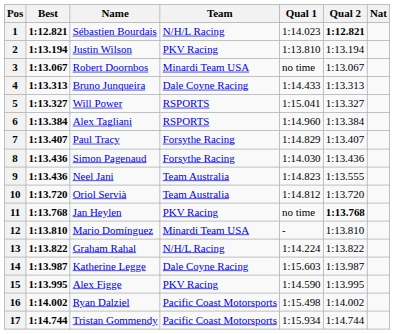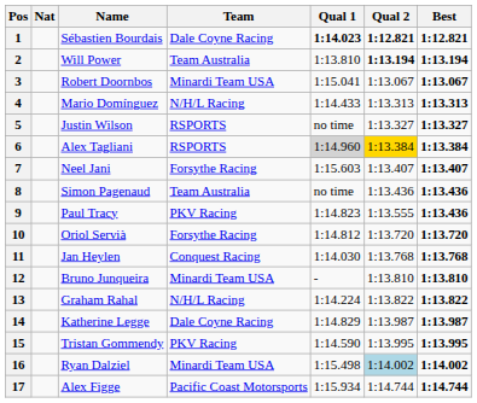 <table class="wikitable" style="font-size: 95%;">
 <tr>
 <th>Pos</th>
-<th>Best</th>
+<th>Nat</th>
 <th>Name</th>
 <th>Team</th>
 <th>Qual 1</th>
 <th>Qual 2</th>
-<th>Nat</th>
+<th>Best</th>
 </tr>
 <tr>
 <th>1</th>
+<td></td>
+<td><a href='#'>Sébastien Bourdais</a></td>
+<td><a href='#'>Dale Coyne Racing</a></td>
+<td><strong>1:14.023</strong></td>
 <td><strong>1:12.821</strong></td>
-<td><a href='#'>Sébastien Bourdais</a></td>
-<td><a href='#'>N/H/L Racing</a></td>
-<td>1:14.023</td>
 <td><strong>1:12.821</strong></td>
-<td></td>
 </tr>
 <tr>
 <th>2</th>
+<td></td>
+<td><a href='#'>Will Power</a></td>
+<td><a href='#'>Team Australia</a></td>
+<td>1:13.810</td>
 <td><strong>1:13.194</strong></td>
-<td><a href='#'>Justin Wilson</a></td>
-<td><a href='#'>PKV Racing</a></td>
-<td>1:13.810</td>
-<td>1:13.194</td>
-<td></td>
+<td><strong>1:13.194</strong></td>
 </tr>
 <tr>
 <th>3</th>
-<td><strong>1:13.067</strong></td>
+<td></td>
 <td><a href='#'>Robert Doornbos</a></td>
 <td><a href='#'>Minardi Team USA</a></td>
-<td>no time</td>
+<td>1:15.041</td>
 <td>1:13.067</td>
-<td></td>
+<td><strong>1:13.067</strong></td>
 </tr>
 <tr>
 <th>4</th>
-<td><strong>1:13.313</strong></td>
-<td><a href='#'>Bruno Junqueira</a></td>
-<td><a href='#'>Dale Coyne Racing</a></td>
+<td></td>
+<td><a href='#'>Mario Domínguez</a></td>
+<td><a href='#'>N/H/L Racing</a></td>
 <td>1:14.433</td>
 <td>1:13.313</td>
-<td></td>
+<td><strong>1:13.313</strong></td>
 </tr>
 <tr>
 <th>5</th>
+<td></td>
+<td><a href='#'>Justin Wilson</a></td>
+<td><a href='#'>RSPORTS</a></td>
+<td>no time</td>
+<td>1:13.327</td>
 <td><strong>1:13.327</strong></td>
-<td><a href='#'>Will Power</a></td>
-<td><a href='#'>RSPORTS</a></td>
-<td>1:15.041</td>
-<td>1:13.327</td>
-<td></td>
 </tr>
 <tr>
 <th>6</th>
-<td><strong>1:13.384</strong></td>
+<td></td>
 <td><a href='#'>Alex Tagliani</a></td>
 <td><a href='#'>RSPORTS</a></td>
-<td>1:14.960</td>
-<td>1:13.384</td>
-<td></td>
+<td style="background: lightgrey;">1:14.960</td>
+<td style="background: gold;">1:13.384</td>
+<td><strong>1:13.384</strong></td>
 </tr>
 <tr>
 <th>7</th>
+<td></td>
+<td><a href='#'>Neel Jani</a></td>
+<td><a href='#'>Forsythe Racing</a></td>
+<td>1:15.603</td>
+<td>1:13.407</td>
 <td><strong>1:13.407</strong></td>
-<td><a href='#'>Paul Tracy</a></td>
-<td><a href='#'>Forsythe Racing</a></td>
-<td>1:14.829</td>
-<td>1:13.407</td>
-<td></td>
 </tr>
 <tr>
 <th>8</th>
+<td></td>
+<td><a href='#'>Simon Pagenaud</a></td>
+<td><a href='#'>Team Australia</a></td>
+<td>no time</td>
+<td>1:13.436</td>
 <td><strong>1:13.436</strong></td>
-<td><a href='#'>Simon Pagenaud</a></td>
-<td><a href='#'>Forsythe Racing</a></td>
-<td>1:14.030</td>
-<td>1:13.436</td>
-<td></td>
 </tr>
 <tr>
 <th>9</th>
-<td><strong>1:13.436</strong></td>
-<td><a href='#'>Neel Jani</a></td>
-<td><a href='#'>Team Australia</a></td>
+<td></td>
+<td><a href='#'>Paul Tracy</a></td>
+<td><a href='#'>PKV Racing</a></td>
 <td>1:14.823</td>
 <td>1:13.555</td>
-<td></td>
+<td><strong>1:13.436</strong></td>
 </tr>
 <tr>
 <th>10</th>
-<td><strong>1:13.720</strong></td>
+<td></td>
 <td><a href='#'>Oriol Servià</a></td>
-<td><a href='#'>Team Australia</a></td>
+<td><a href='#'>Forsythe Racing</a></td>
 <td>1:14.812</td>
 <td>1:13.720</td>
-<td></td>
+<td><strong>1:13.720</strong></td>
 </tr>
 <tr>
 <th>11</th>
+<td></td>
+<td><a href='#'>Jan Heylen</a></td>
+<td><a href='#'>Conquest Racing</a></td>
+<td>1:14.030</td>
+<td>1:13.768</td>
 <td><strong>1:13.768</strong></td>
-<td><a href='#'>Jan Heylen</a></td>
-<td><a href='#'>PKV Racing</a></td>
-<td>no time</td>
-<td><strong>1:13.768</strong></td>
-<td></td>
 </tr>
 <tr>
 <th>12</th>
-<td><strong>1:13.810</strong></td>
-<td><a href='#'>Mario Domínguez</a></td>
+<td></td>
+<td><a href='#'>Bruno Junqueira</a></td>
 <td><a href='#'>Minardi Team USA</a></td>
 <td>-</td>
 <td>1:13.810</td>
-<td></td>
+<td><strong>1:13.810</strong></td>
 </tr>
 <tr>
 <th>13</th>
-<td><strong>1:13.822</strong></td>
+<td></td>
 <td><a href='#'>Graham Rahal</a></td>
 <td><a href='#'>N/H/L Racing</a></td>
 <td>1:14.224</td>
 <td>1:13.822</td>
-<td></td>
+<td><strong>1:13.822</strong></td>
 </tr>
 <tr>
 <th>14</th>
-<td><strong>1:13.987</strong></td>
+<td></td>
 <td><a href='#'>Katherine Legge</a></td>
 <td><a href='#'>Dale Coyne Racing</a></td>
-<td>1:15.603</td>
+<td>1:14.829</td>
 <td>1:13.987</td>
-<td></td>
+<td><strong>1:13.987</strong></td>
 </tr>
 <tr>
 <th>15</th>
-<td><strong>1:13.995</strong></td>
-<td><a href='#'>Alex Figge</a></td>
+<td></td>
+<td><a href='#'>Tristan Gommendy</a></td>
 <td><a href='#'>PKV Racing</a></td>
 <td>1:14.590</td>
 <td>1:13.995</td>
-<td></td>
+<td><strong>1:13.995</strong></td>
 </tr>
 <tr>
 <th>16</th>
+<td></td>
+<td><a href='#'>Ryan Dalziel</a></td>
+<td><a href='#'>Minardi Team USA</a></td>
+<td>1:15.498</td>
+<td style="background: lightblue;">1:14.002</td>
 <td><strong>1:14.002</strong></td>
-<td><a href='#'>Ryan Dalziel</a></td>
-<td><a href='#'>Pacific Coast Motorsports</a></td>
-<td>1:15.498</td>
-<td>1:14.002</td>
-<td></td>
 </tr>
 <tr>
 <th>17</th>
-<td><strong>1:14.744</strong></td>
-<td><a href='#'>Tristan Gommendy</a></td>
+<td></td>
+<td><a href='#'>Alex Figge</a></td>
 <td><a href='#'>Pacific Coast Motorsports</a></td>
 <td>1:15.934</td>
 <td>1:14.744</td>
-<td></td>
+<td><strong>1:14.744</strong></td>
 </tr>
 </table>
